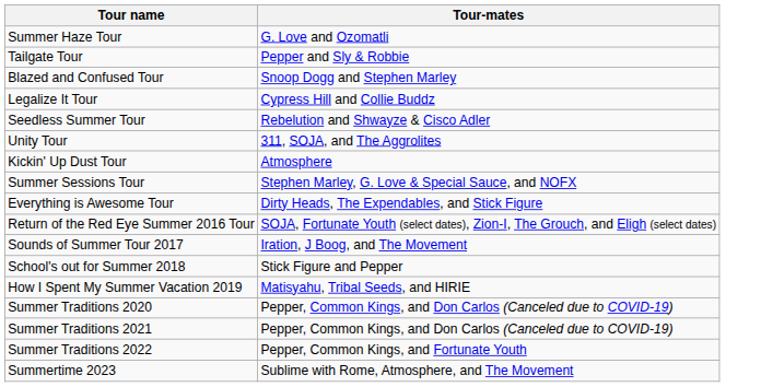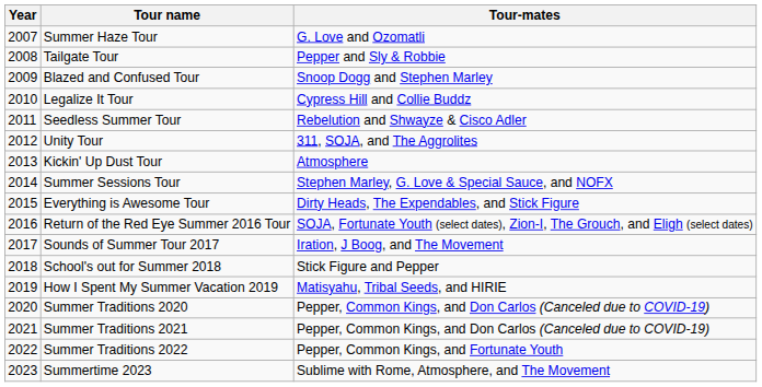 <table class="wikitable sortable" style="text-align:left;font-size:90%;">
 <tr>
+<th>Year</th>
 <th>Tour name</th>
 <th>Tour-mates</th>
 </tr>
 <tr>
+<td>2007</td>
 <td>Summer Haze Tour</td>
 <td><a href='#'>G. Love</a> and <a href='#'>Ozomatli</a></td>
 </tr>
 <tr>
+<td>2008</td>
 <td>Tailgate Tour</td>
 <td><a href='#'>Pepper</a> and <a href='#'>Sly & Robbie</a></td>
 </tr>
 <tr>
+<td>2009</td>
 <td>Blazed and Confused Tour</td>
 <td><a href='#'>Snoop Dogg</a> and <a href='#'>Stephen Marley</a></td>
 </tr>
 <tr>
+<td>2010</td>
 <td>Legalize It Tour</td>
 <td><a href='#'>Cypress Hill</a> and <a href='#'>Collie Buddz</a></td>
 </tr>
 <tr>
+<td>2011</td>
 <td>Seedless Summer Tour</td>
 <td><a href='#'>Rebelution</a> and <a href='#'>Shwayze</a> & <a href='#'>Cisco Adler</a></td>
 </tr>
 <tr>
+<td>2012</td>
 <td>Unity Tour</td>
 <td><a href='#'>311</a>, <a href='#'>SOJA</a>, and <a href='#'>The Aggrolites</a></td>
 </tr>
 <tr>
+<td>2013</td>
 <td>Kickin' Up Dust Tour</td>
 <td><a href='#'>Atmosphere</a></td>
 </tr>
 <tr>
+<td>2014</td>
 <td>Summer Sessions Tour</td>
 <td><a href='#'>Stephen Marley</a>, <a href='#'>G. Love & Special Sauce</a>, and <a href='#'>NOFX</a></td>
 </tr>
 <tr>
+<td>2015</td>
 <td>Everything is Awesome Tour</td>
 <td><a href='#'>Dirty Heads</a>, <a href='#'>The Expendables</a>, and <a href='#'>Stick Figure</a></td>
 </tr>
 <tr>
+<td>2016</td>
 <td>Return of the Red Eye Summer 2016 Tour</td>
 <td><a href='#'>SOJA</a>, <a href='#'>Fortunate Youth</a> <small>(select dates)</small>, <a href='#'>Zion-I</a>, <a href='#'>The Grouch</a>, and <a href='#'>Eligh</a> <small>(select dates)</small></td>
 </tr>
 <tr>
+<td>2017</td>
 <td>Sounds of Summer Tour 2017</td>
 <td><a href='#'>Iration</a>, <a href='#'>J Boog</a>, and <a href='#'>The Movement</a></td>
 </tr>
 <tr>
+<td>2018</td>
 <td>School's out for Summer 2018</td>
 <td>Stick Figure and Pepper</td>
 </tr>
 <tr>
+<td>2019</td>
 <td>How I Spent My Summer Vacation 2019</td>
 <td><a href='#'>Matisyahu</a>, <a href='#'>Tribal Seeds</a>, and HIRIE</td>
 </tr>
 <tr>
+<td>2020</td>
 <td>Summer Traditions 2020</td>
 <td>Pepper, <a href='#'>Common Kings</a>, and <a href='#'>Don Carlos</a> <em>(Canceled due to <a href='#'>COVID-19</a>)</em></td>
 </tr>
 <tr>
+<td>2021</td>
 <td>Summer Traditions 2021</td>
 <td>Pepper, Common Kings, and Don Carlos <em>(Canceled due to COVID-19)</em></td>
 </tr>
 <tr>
+<td>2022</td>
 <td>Summer Traditions 2022</td>
 <td>Pepper, Common Kings, and <a href='#'>Fortunate Youth</a></td>
 </tr>
 <tr>
+<td>2023</td>
 <td>Summertime 2023</td>
 <td>Sublime with Rome, Atmosphere, and <a href='#'>The Movement</a></td>
 </tr>
 </table>
